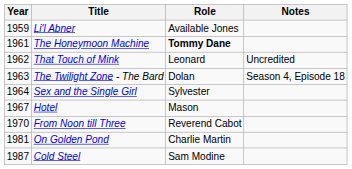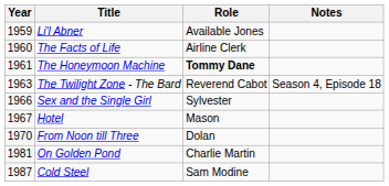 <table class="wikitable">
 <tr>
 <th>Year</th>
 <th>Title</th>
 <th>Role</th>
 <th>Notes</th>
 </tr>
 <tr>
 <td>1959</td>
 <td><em><a href='#'>Li'l Abner</a></em></td>
 <td>Available Jones</td>
 <td></td>
 </tr>
 <tr>
+<td>1960</td>
+<td><em><a href='#'>The Facts of Life</a></em></td>
+<td>Airline Clerk</td>
+<td></td>
+</tr>
+<tr>
 <td>1961</td>
 <td><em><a href='#'>The Honeymoon Machine</a></em></td>
 <td><strong>Tommy Dane</strong></td>
 <td></td>
 </tr>
 <tr>
-<td>1962</td>
-<td><em><a href='#'>That Touch of Mink</a></em></td>
-<td>Leonard</td>
-<td>Uncredited</td>
-</tr>
-<tr>
 <td>1963</td>
 <td><em><a href='#'>The Twilight Zone</a> - The Bard</em></td>
-<td>Dolan</td>
+<td>Reverend Cabot</td>
 <td>Season 4, Episode 18</td>
 </tr>
 <tr>
-<td>1964</td>
+<td>1966</td>
 <td><em><a href='#'>Sex and the Single Girl</a></em></td>
 <td>Sylvester</td>
 <td></td>
 </tr>
 <tr>
 <td>1967</td>
 <td><em><a href='#'>Hotel</a></em></td>
 <td>Mason</td>
 <td></td>
 </tr>
 <tr>
 <td>1970</td>
 <td><em><a href='#'>From Noon till Three</a></em></td>
-<td>Reverend Cabot</td>
+<td>Dolan</td>
 <td></td>
 </tr>
 <tr>
 <td>1981</td>
 <td><em><a href='#'>On Golden Pond</a></em></td>
 <td>Charlie Martin</td>
 <td></td>
 </tr>
 <tr>
 <td>1987</td>
 <td><em><a href='#'>Cold Steel</a></em></td>
 <td>Sam Modine</td>
 <td></td>
 </tr>
 </table>
